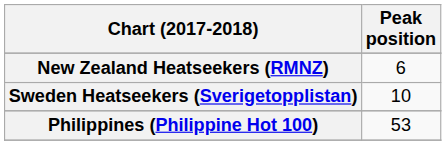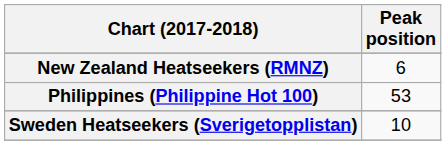 <table class="wikitable sortable plainrowheaders" style="text-align:center">
 <tr>
 <th scope="col">Chart (2017-2018)</th>
 <th scope="col">Peak<br> position</th>
 </tr>
 <tr>
 </tr>
 <tr>
 <th scope="row">New Zealand Heatseekers (<a href='#'>RMNZ</a>)</th>
 <td>6</td>
 </tr>
 <tr>
+<th scope="row">Philippines (<a href='#'>Philippine Hot 100</a>)</th>
+<td>53</td>
+</tr>
+<tr>
+</tr>
+<tr>
 <th scope="row">Sweden Heatseekers (<a href='#'>Sverigetopplistan</a>)</th>
 <td>10</td>
 </tr>
 <tr>
 </tr>
 <tr>
-<th scope="row">Philippines (<a href='#'>Philippine Hot 100</a>)</th>
-<td>53</td>
-</tr>
-<tr>
-</tr>
-<tr>
 </tr>
 </table>
